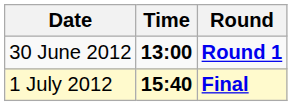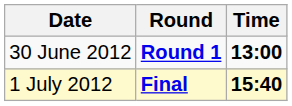 <table class="wikitable">
 <tr>
 <th>Date</th>
+<th>Round</th>
 <th>Time</th>
-<th>Round</th>
 </tr>
 <tr>
 <td>30 June 2012</td>
+<td><strong><a href='#'>Round 1</a></strong></td>
 <td><strong>13:00</strong></td>
-<td><strong><a href='#'>Round 1</a></strong></td>
 </tr>
 <tr style=background:lemonchiffon>
 <td>1 July 2012</td>
+<td><strong><a href='#'>Final</a></strong></td>
 <td><strong>15:40</strong></td>
-<td><strong><a href='#'>Final</a></strong></td>
 </tr>
 </table>
